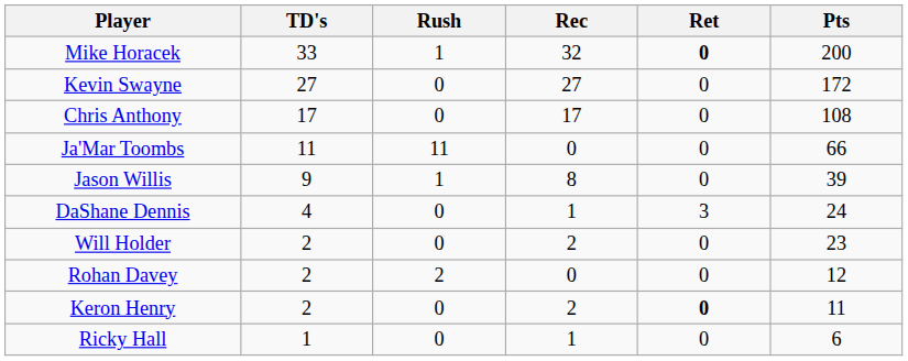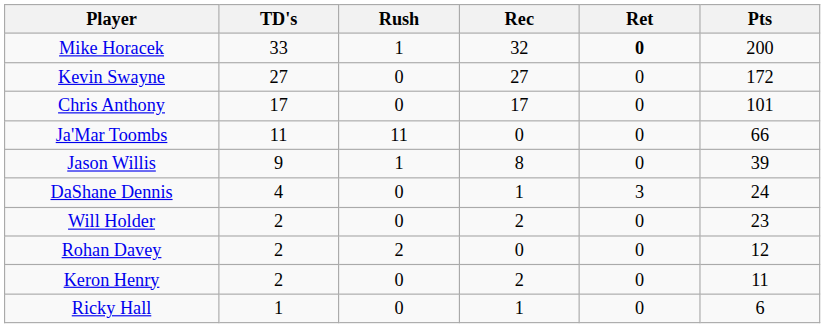 <table class="wikitable sortable">
 <tr>
 <th bgcolor="#DDDDFF" width="16%">Player</th>
 <th bgcolor="#DDDDFF" width="9%">TD's</th>
 <th bgcolor="#DDDDFF" width="9%">Rush</th>
 <th bgcolor="#DDDDFF" width="9%">Rec</th>
 <th bgcolor="#DDDDFF" width="9%">Ret</th>
 <th bgcolor="#DDDDFF" width="9%">Pts</th>
 </tr>
 <tr align="center">
 <td><a href='#'>Mike Horacek</a></td>
 <td>33</td>
 <td>1</td>
 <td>32</td>
 <td><strong>0</strong></td>
 <td>200</td>
 </tr>
 <tr align="center">
 <td><a href='#'>Kevin Swayne</a></td>
 <td>27</td>
 <td>0</td>
 <td>27</td>
 <td>0</td>
 <td>172</td>
 </tr>
 <tr align="center">
 <td><a href='#'>Chris Anthony</a></td>
 <td>17</td>
 <td>0</td>
 <td>17</td>
 <td>0</td>
-<td>108</td>
+<td>101</td>
 </tr>
 <tr align="center">
 <td><a href='#'>Ja'Mar Toombs</a></td>
 <td>11</td>
 <td>11</td>
 <td>0</td>
 <td>0</td>
 <td>66</td>
 </tr>
 <tr align="center">
 <td><a href='#'>Jason Willis</a></td>
 <td>9</td>
 <td>1</td>
 <td>8</td>
 <td>0</td>
 <td>39</td>
 </tr>
 <tr align="center">
 <td><a href='#'>DaShane Dennis</a></td>
 <td>4</td>
 <td>0</td>
 <td>1</td>
 <td>3</td>
 <td>24</td>
 </tr>
 <tr align="center">
 <td><a href='#'>Will Holder</a></td>
 <td>2</td>
 <td>0</td>
 <td>2</td>
 <td>0</td>
 <td>23</td>
 </tr>
 <tr align="center">
 <td><a href='#'>Rohan Davey</a></td>
 <td>2</td>
 <td>2</td>
 <td>0</td>
 <td>0</td>
 <td>12</td>
 </tr>
 <tr align="center">
 <td><a href='#'>Keron Henry</a></td>
 <td>2</td>
 <td>0</td>
 <td>2</td>
-<td><strong>0</strong></td>
+<td>0</td>
 <td>11</td>
 </tr>
 <tr align="center">
 <td><a href='#'>Ricky Hall</a></td>
 <td>1</td>
 <td>0</td>
 <td>1</td>
 <td>0</td>
 <td>6</td>
 </tr>
 </table>
